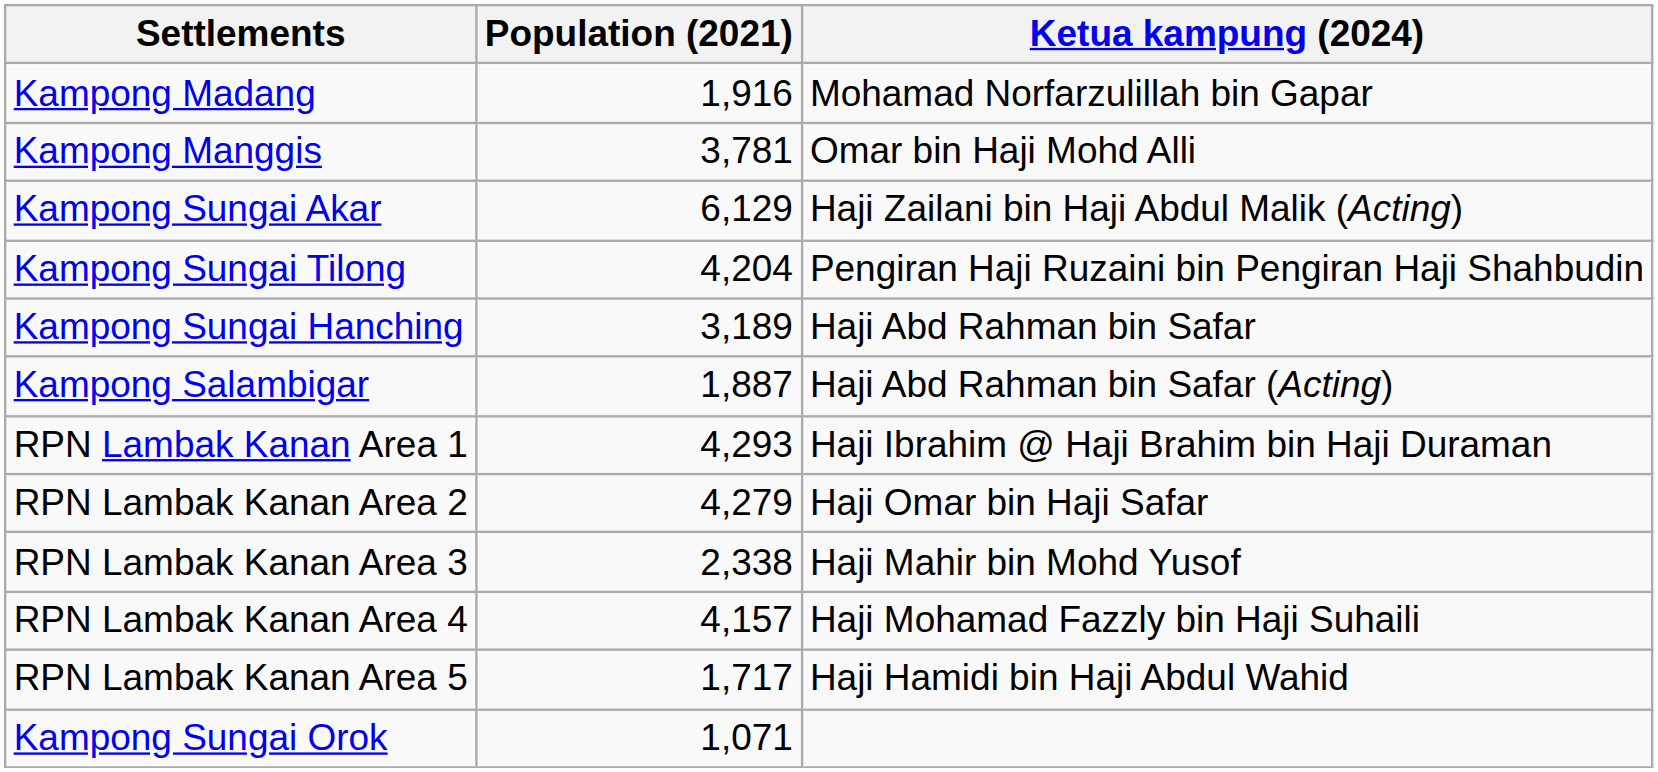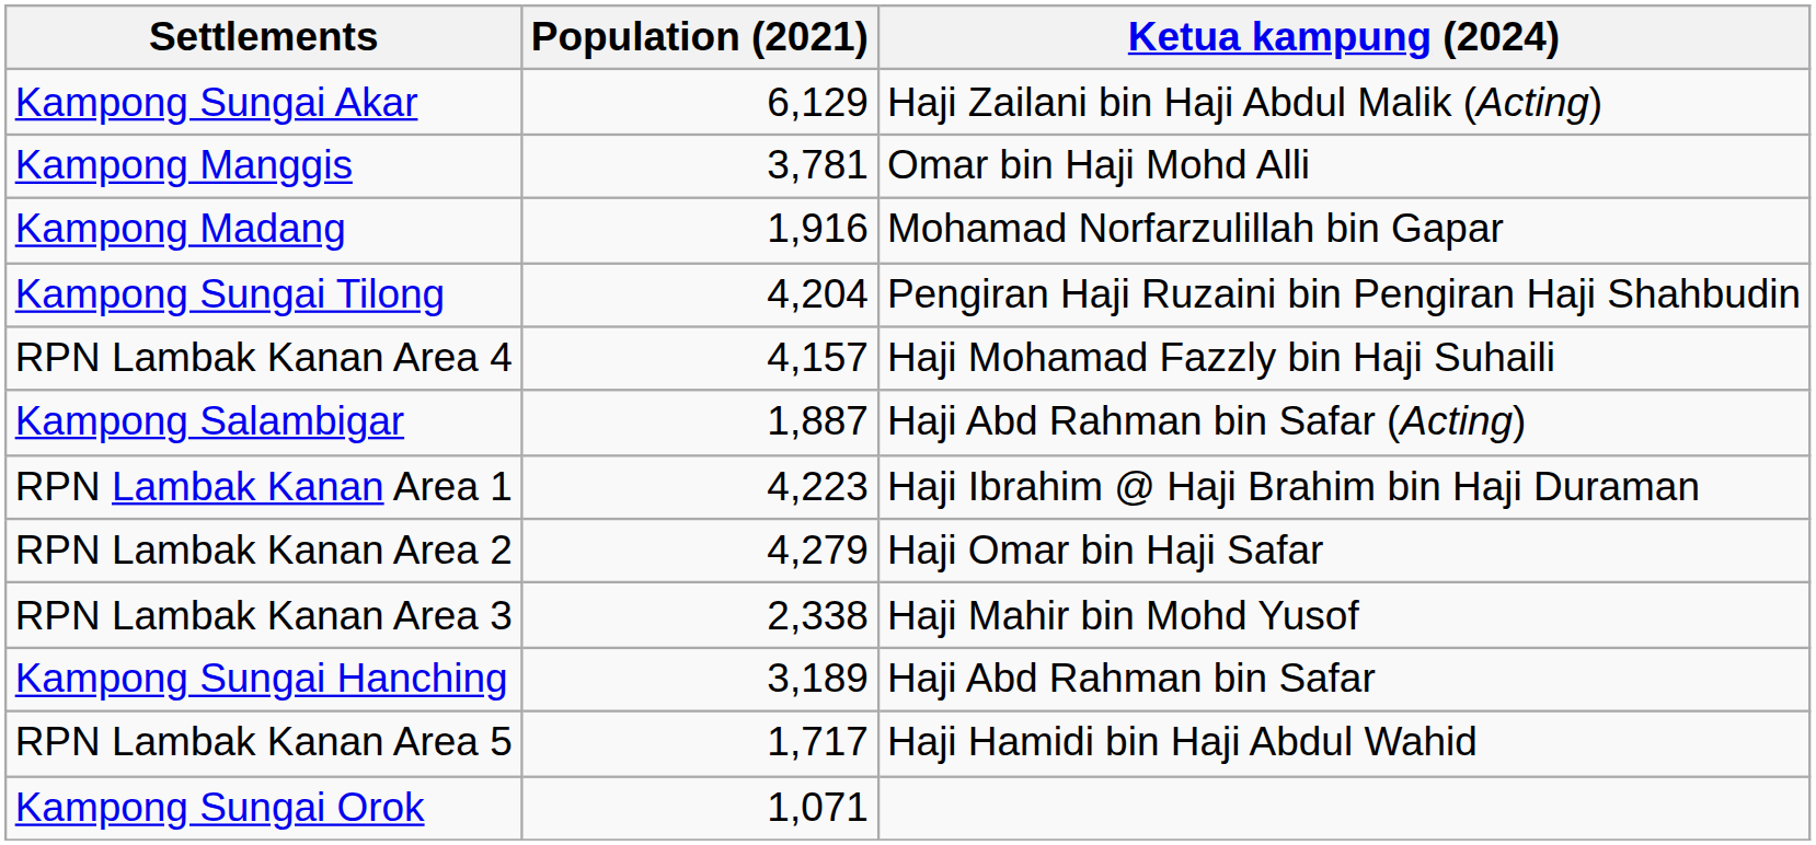 <table class="wikitable">
 <tr>
 <th>Settlements</th>
 <th>Population (2021)</th>
 <th><a href='#'>Ketua kampung</a> (2024)</th>
 </tr>
 <tr>
-<td><a href='#'>Kampong Madang</a></td>
-<td align="right">1,916</td>
-<td>Mohamad Norfarzulillah bin Gapar</td>
+<td><a href='#'>Kampong Sungai Akar</a></td>
+<td align="right">6,129</td>
+<td>Haji Zailani bin Haji Abdul Malik (<em>Acting</em>)</td>
 </tr>
 <tr>
 <td><a href='#'>Kampong Manggis</a></td>
 <td align="right">3,781</td>
 <td>Omar bin Haji Mohd Alli</td>
 </tr>
 <tr>
-<td><a href='#'>Kampong Sungai Akar</a></td>
-<td align="right">6,129</td>
-<td>Haji Zailani bin Haji Abdul Malik (<em>Acting</em>)</td>
+<td><a href='#'>Kampong Madang</a></td>
+<td align="right">1,916</td>
+<td>Mohamad Norfarzulillah bin Gapar</td>
 </tr>
 <tr>
 <td><a href='#'>Kampong Sungai Tilong</a></td>
 <td align="right">4,204</td>
 <td>Pengiran Haji Ruzaini bin Pengiran Haji Shahbudin</td>
 </tr>
 <tr>
-<td><a href='#'>Kampong Sungai Hanching</a></td>
-<td align="right">3,189</td>
-<td>Haji Abd Rahman bin Safar</td>
+<td>RPN Lambak Kanan Area 4</td>
+<td align="right">4,157</td>
+<td>Haji Mohamad Fazzly bin Haji Suhaili</td>
 </tr>
 <tr>
 <td><a href='#'>Kampong Salambigar</a></td>
 <td align="right">1,887</td>
 <td>Haji Abd Rahman bin Safar (<em>Acting</em>)</td>
 </tr>
 <tr>
 <td>RPN <a href='#'>Lambak Kanan</a> Area 1</td>
-<td align="right">4,293</td>
+<td align="right">4,223</td>
 <td>Haji Ibrahim @ Haji Brahim bin Haji Duraman</td>
 </tr>
 <tr>
 <td>RPN Lambak Kanan Area 2</td>
 <td align="right">4,279</td>
 <td>Haji Omar bin Haji Safar</td>
 </tr>
 <tr>
 <td>RPN Lambak Kanan Area 3</td>
 <td align="right">2,338</td>
 <td>Haji Mahir bin Mohd Yusof</td>
 </tr>
 <tr>
-<td>RPN Lambak Kanan Area 4</td>
-<td align="right">4,157</td>
-<td>Haji Mohamad Fazzly bin Haji Suhaili</td>
+<td><a href='#'>Kampong Sungai Hanching</a></td>
+<td align="right">3,189</td>
+<td>Haji Abd Rahman bin Safar</td>
 </tr>
 <tr>
 <td>RPN Lambak Kanan Area 5</td>
 <td align="right">1,717</td>
 <td>Haji Hamidi bin Haji Abdul Wahid</td>
 </tr>
 <tr>
 <td><a href='#'>Kampong Sungai Orok</a></td>
 <td align="right">1,071</td>
 <td></td>
 </tr>
 </table>
